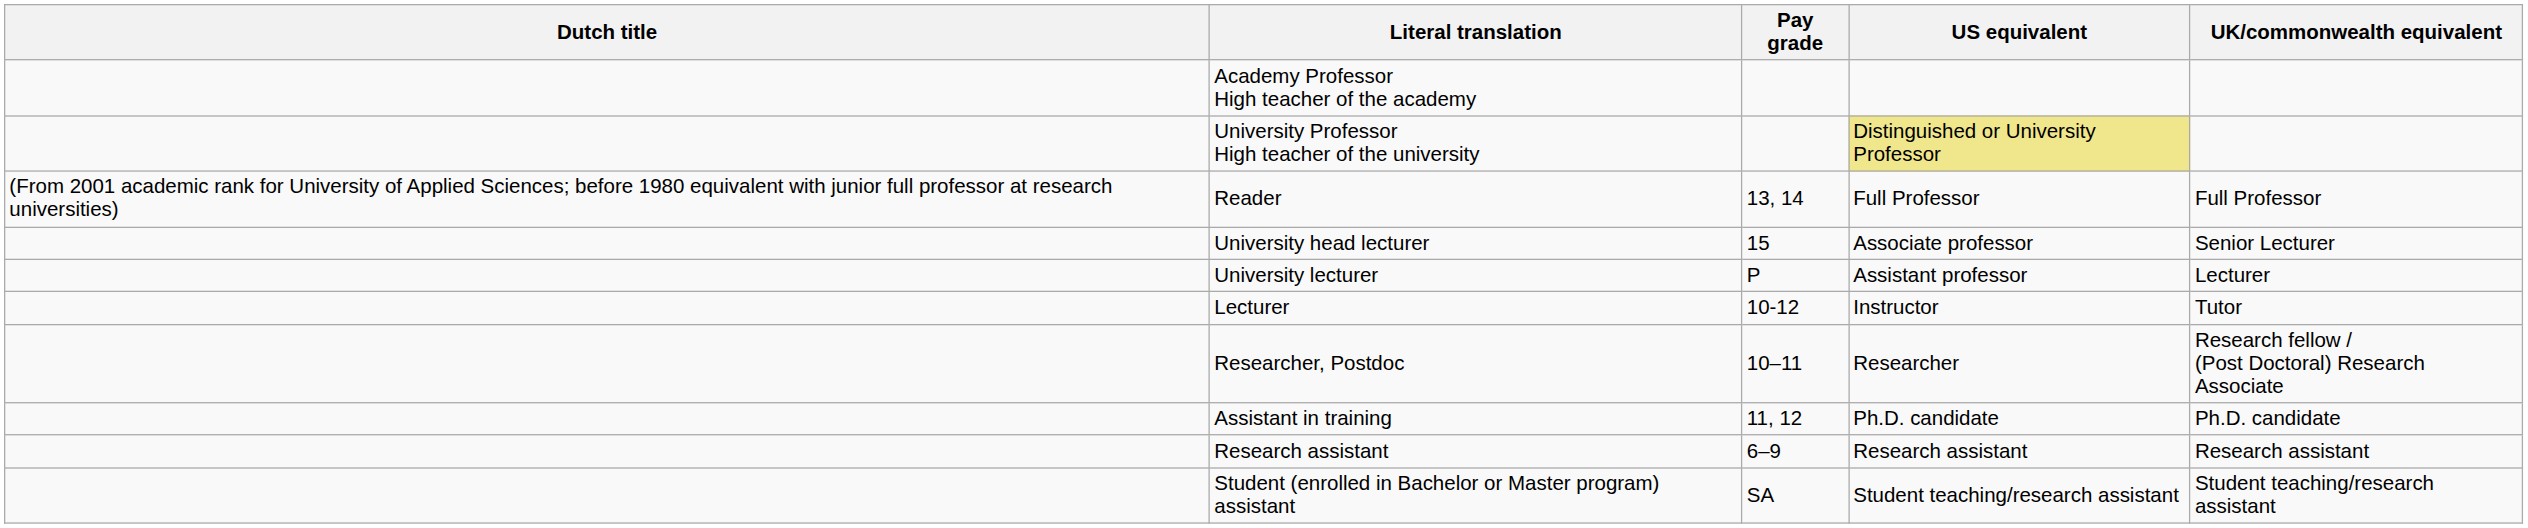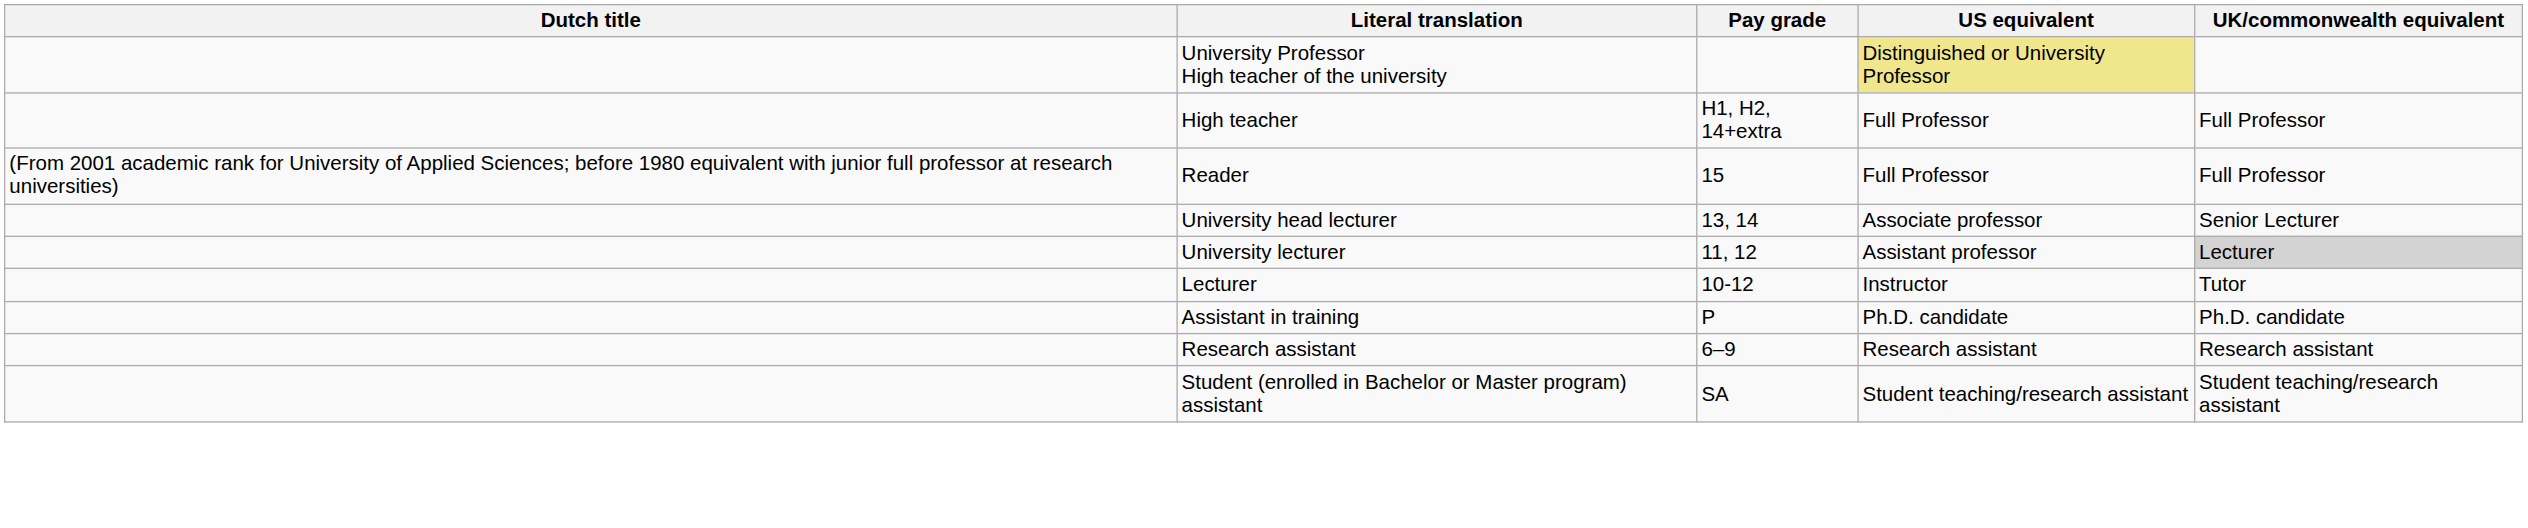 <table class="wikitable">
 <tr>
 <th>Dutch title</th>
 <th>Literal translation</th>
 <th>Pay grade</th>
 <th>US equivalent</th>
 <th>UK/commonwealth equivalent</th>
 </tr>
 <tr>
 <td></td>
-<td>Academy Professor<br>High teacher of the academy</td>
-<td></td>
-<td></td>
-<td></td>
-</tr>
-<tr>
-<td></td>
 <td>University Professor<br>High teacher of the university</td>
 <td></td>
 <td style="background: khaki;">Distinguished or University Professor</td>
 <td></td>
 </tr>
 <tr>
+<td></td>
+<td>High teacher</td>
+<td>H1, H2, 14+extra</td>
+<td>Full Professor</td>
+<td>Full Professor</td>
+</tr>
+<tr>
 <td> (From 2001 academic rank for University of Applied Sciences; before 1980 equivalent with junior full professor at research universities)</td>
 <td>Reader</td>
-<td>13, 14</td>
+<td>15</td>
 <td>Full Professor</td>
 <td>Full Professor</td>
 </tr>
 <tr>
 <td></td>
 <td>University head lecturer</td>
-<td>15</td>
+<td>13, 14</td>
 <td>Associate professor</td>
 <td>Senior Lecturer</td>
 </tr>
 <tr>
 <td></td>
 <td>University lecturer</td>
-<td>P</td>
+<td>11, 12</td>
 <td>Assistant professor</td>
-<td>Lecturer</td>
+<td style="background: lightgrey;">Lecturer</td>
 </tr>
 <tr>
 <td></td>
 <td>Lecturer</td>
 <td>10-12</td>
 <td>Instructor</td>
 <td>Tutor</td>
 </tr>
 <tr>
 <td></td>
-<td>Researcher, Postdoc</td>
-<td>10–11</td>
-<td>Researcher</td>
-<td>Research fellow /<br>(Post Doctoral) Research Associate</td>
-</tr>
-<tr>
-<td></td>
 <td>Assistant in training</td>
-<td>11, 12</td>
+<td>P</td>
 <td>Ph.D. candidate</td>
 <td>Ph.D. candidate</td>
 </tr>
 <tr>
 <td></td>
 <td>Research assistant</td>
 <td>6–9</td>
 <td>Research assistant</td>
 <td>Research assistant</td>
 </tr>
 <tr>
 <td></td>
 <td>Student (enrolled in Bachelor or Master program) assistant</td>
 <td>SA</td>
 <td>Student teaching/research assistant</td>
 <td>Student teaching/research assistant</td>
 </tr>
 </table>
